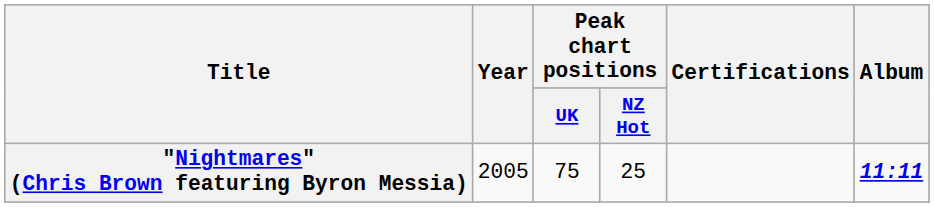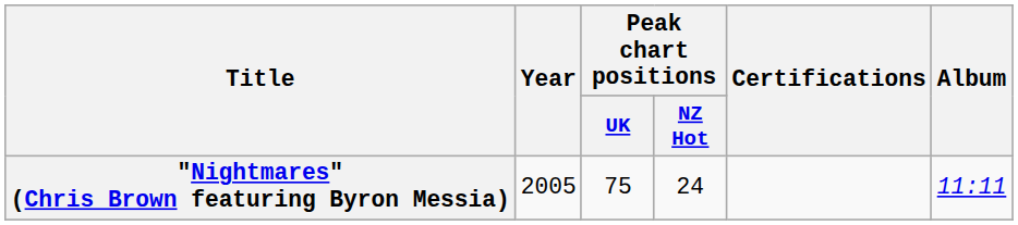 <table class="wikitable plainrowheaders" style="text-align:center;">
 <tr>
 <th scope="col" rowspan="2">Title</th>
 <th scope="col" rowspan="2">Year</th>
 <th scope="col" colspan="2">Peak chart positions</th>
 <th scope="col" rowspan="2">Certifications</th>
 <th scope="col" rowspan="2">Album</th>
 </tr>
 <tr>
 <th scope="col" style="width:3em;font-size:90%;"><a href='#'>UK</a><br></th>
 <th scope="col" style="width:3em;font-size:90%;"><a href='#'>NZ<br>Hot</a><br></th>
 </tr>
 <tr>
 <th scope="row">"<a href='#'>Nightmares</a>"<br><span>(<a href='#'>Chris Brown</a> featuring Byron Messia)</span></th>
 <td>2005</td>
 <td>75</td>
-<td>25</td>
+<td>24</td>
 <td></td>
-<td><strong><em><a href='#'>11:11</a></em></strong></td>
+<td><em><a href='#'>11:11</a></em></td>
 </tr>
 </table>
